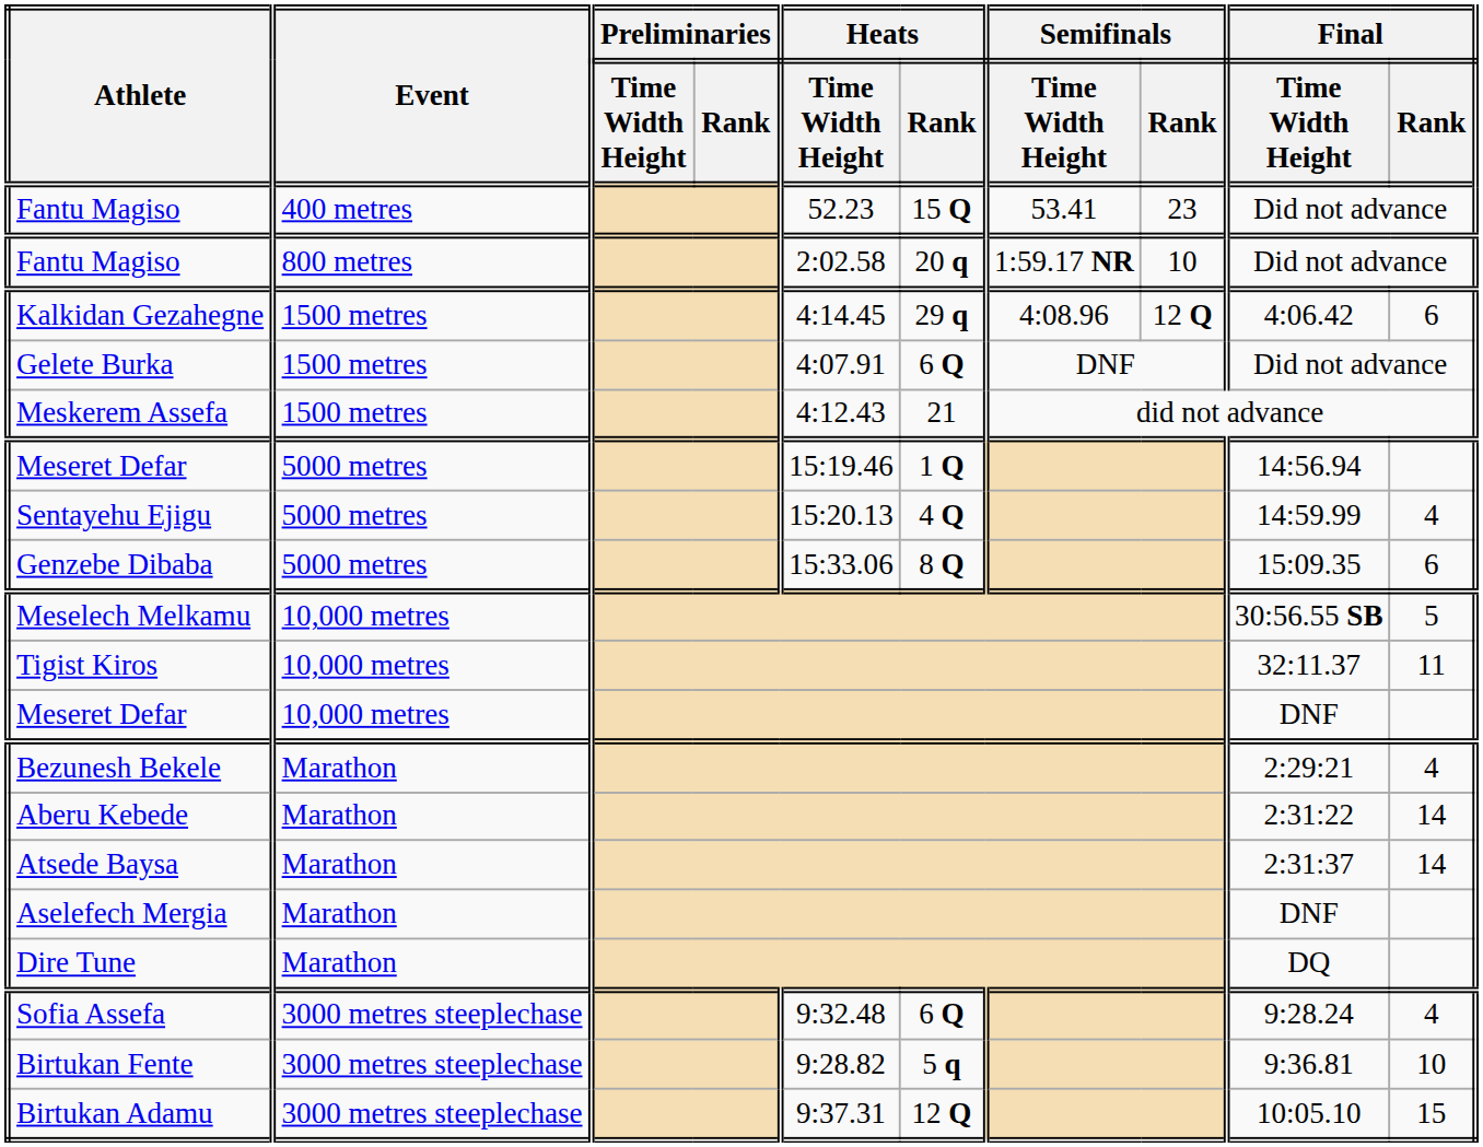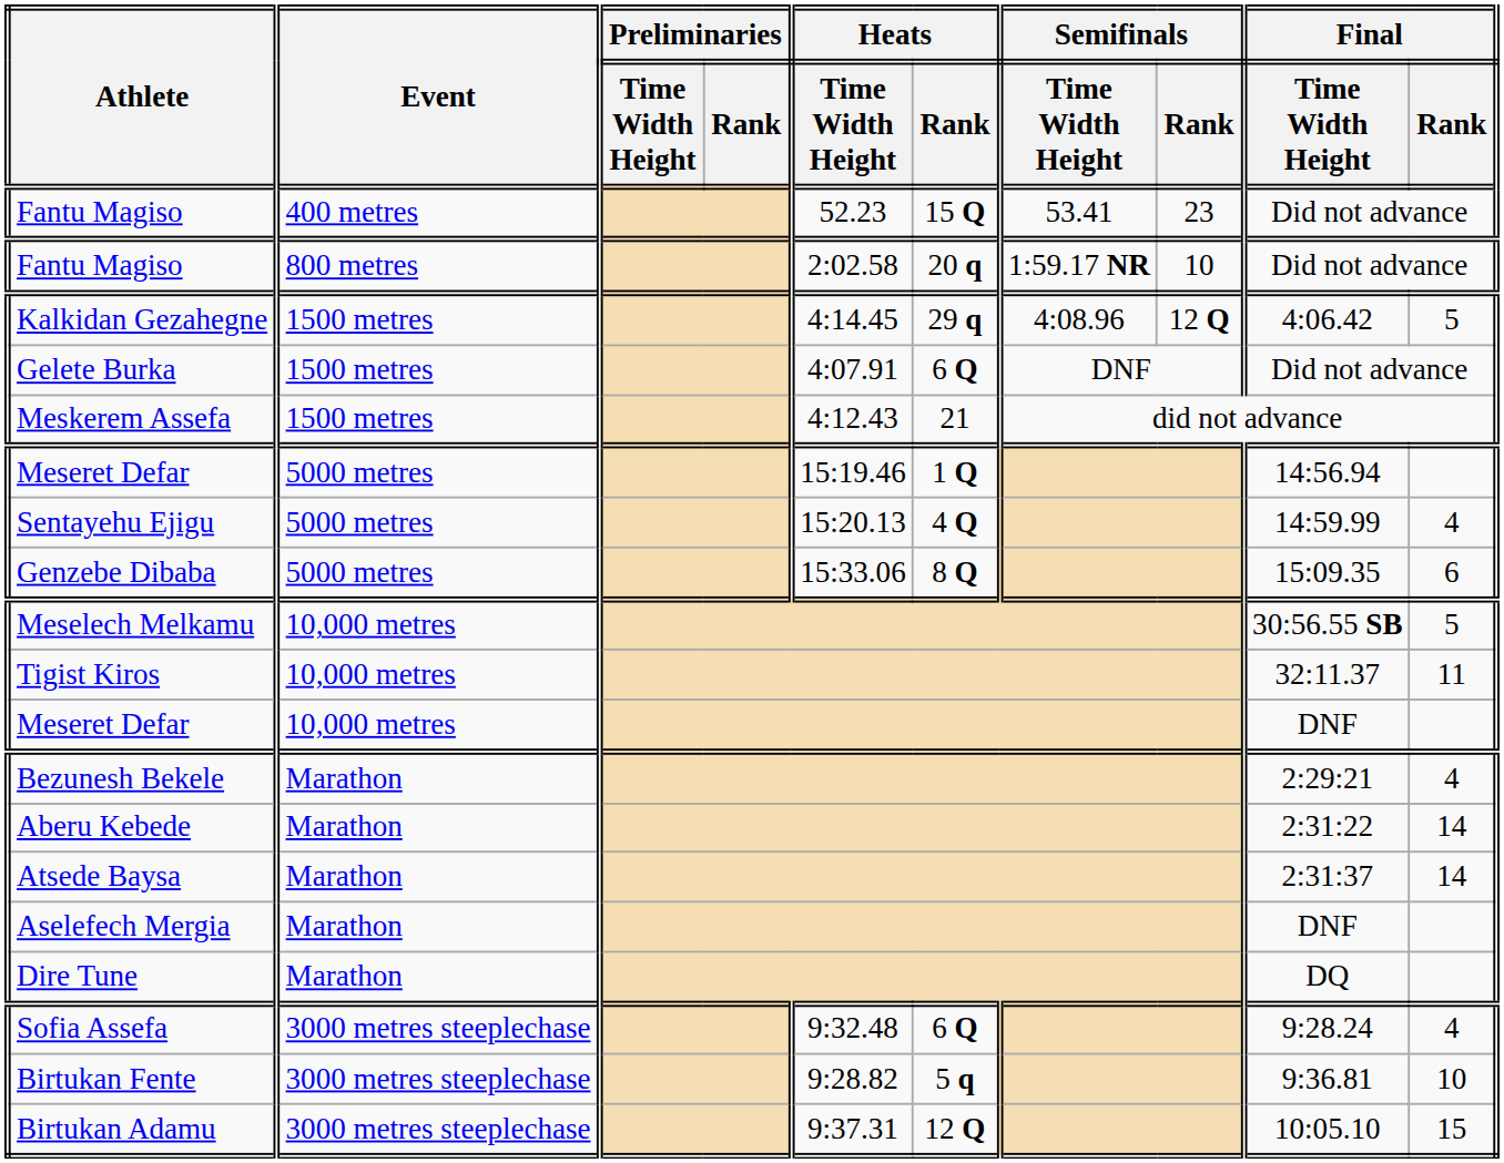 <table class=wikitable style="font-size:90%; border: double;">
 <tr>
 <th rowspan="2" style="border-right:double">Athlete</th>
 <th rowspan="2" style="border-right:double">Event</th>
 <th colspan="2" style="border-right:double; border-bottom:double;">Preliminaries</th>
 <th colspan="2" style="border-right:double; border-bottom:double;">Heats</th>
 <th colspan="2" style="border-right:double; border-bottom:double;">Semifinals</th>
 <th colspan="2" style="border-right:double; border-bottom:double;">Final</th>
 </tr>
 <tr>
 <th>Time<br>Width<br>Height</th>
 <th style="border-right:double">Rank</th>
 <th>Time<br>Width<br>Height</th>
 <th style="border-right:double">Rank</th>
 <th>Time<br>Width<br>Height</th>
 <th style="border-right:double">Rank</th>
 <th>Time<br>Width<br>Height</th>
 <th style="border-right:double">Rank</th>
 </tr>
 <tr style="border-top: double;">
 <td style="border-right:double"><a href='#'>Fantu Magiso</a></td>
 <td style="border-right:double"><a href='#'>400 metres</a></td>
 <td style="border-right:double" colspan= 2 bgcolor="wheat"></td>
 <td align=center>52.23</td>
 <td align=center style="border-right:double">15 <strong>Q</strong></td>
 <td align=center>53.41</td>
 <td align=center style="border-right:double">23</td>
 <td colspan="2" align=center>Did not advance</td>
 </tr>
 <tr style="border-top: double;">
 <td style="border-right:double"><a href='#'>Fantu Magiso</a></td>
 <td style="border-right:double"><a href='#'>800 metres</a></td>
 <td style="border-right:double" colspan= 2 bgcolor="wheat"></td>
 <td align=center>2:02.58</td>
 <td align=center style="border-right:double">20 <strong>q</strong></td>
 <td align=center>1:59.17 <strong>NR</strong></td>
 <td align=center style="border-right:double">10</td>
 <td colspan="2" align=center>Did not advance</td>
 </tr>
 <tr style="border-top: double;">
 <td style="border-right:double"><a href='#'>Kalkidan Gezahegne</a></td>
 <td style="border-right:double"><a href='#'>1500 metres</a></td>
 <td style="border-right:double" colspan= 2 bgcolor="wheat"></td>
 <td align=center>4:14.45</td>
 <td style="border-right:double" align=center>29 <strong>q</strong></td>
 <td align=center>4:08.96</td>
 <td style="border-right:double" align=center>12 <strong>Q</strong></td>
 <td align=center>4:06.42</td>
-<td align=center>6</td>
+<td align=center>5</td>
 </tr>
 <tr>
 <td style="border-right:double"><a href='#'>Gelete Burka</a></td>
 <td style="border-right:double"><a href='#'>1500 metres</a></td>
 <td style="border-right:double" colspan= 2 bgcolor="wheat"></td>
 <td align=center>4:07.91</td>
 <td style="border-right:double" align=center>6 <strong>Q</strong></td>
 <td colspan=2 align=center style="border-right:double">DNF</td>
 <td colspan=2 align=center>Did not advance</td>
 </tr>
 <tr>
 <td style="border-right:double"><a href='#'>Meskerem Assefa</a></td>
 <td style="border-right:double"><a href='#'>1500 metres</a></td>
 <td style="border-right:double" colspan= 2 bgcolor="wheat"></td>
 <td align=center>4:12.43</td>
 <td style="border-right:double" align=center>21</td>
 <td align=center colspan=4>did not advance</td>
 </tr>
 <tr style="border-top: double;">
 <td style="border-right:double"><a href='#'>Meseret Defar</a></td>
 <td style="border-right:double"><a href='#'>5000 metres</a></td>
 <td style="border-right:double" colspan= 2 bgcolor="wheat"></td>
 <td align=center>15:19.46</td>
 <td style="border-right:double" align=center>1 <strong>Q</strong></td>
 <td style="border-right:double" colspan= 2 bgcolor="wheat"></td>
 <td align=center>14:56.94</td>
 <td align=center></td>
 </tr>
 <tr>
 <td style="border-right:double"><a href='#'>Sentayehu Ejigu</a></td>
 <td style="border-right:double"><a href='#'>5000 metres</a></td>
 <td style="border-right:double" colspan= 2 bgcolor="wheat"></td>
 <td align=center>15:20.13</td>
 <td style="border-right:double" align=center>4 <strong>Q</strong></td>
 <td style="border-right:double" colspan= 2 bgcolor="wheat"></td>
 <td align=center>14:59.99</td>
 <td align=center>4</td>
 </tr>
 <tr>
 <td style="border-right:double"><a href='#'>Genzebe Dibaba</a></td>
 <td style="border-right:double"><a href='#'>5000 metres</a></td>
 <td style="border-right:double" colspan= 2 bgcolor="wheat"></td>
 <td align=center>15:33.06</td>
 <td style="border-right:double" align=center>8 <strong>Q</strong></td>
 <td style="border-right:double" colspan= 2 bgcolor="wheat"></td>
 <td align=center>15:09.35</td>
 <td align=center>6</td>
 </tr>
 <tr style="border-top: double;">
 <td style="border-right:double"><a href='#'>Meselech Melkamu</a></td>
 <td style="border-right:double"><a href='#'>10,000 metres</a></td>
 <td style="border-right:double" colspan= 6 bgcolor="wheat"></td>
 <td align=center>30:56.55 <strong>SB</strong></td>
 <td align=center>5</td>
 </tr>
 <tr>
 <td style="border-right:double"><a href='#'>Tigist Kiros</a></td>
 <td style="border-right:double"><a href='#'>10,000 metres</a></td>
 <td style="border-right:double" colspan= 6 bgcolor="wheat"></td>
 <td align=center>32:11.37</td>
 <td align=center>11</td>
 </tr>
 <tr>
 <td style="border-right:double"><a href='#'>Meseret Defar</a></td>
 <td style="border-right:double"><a href='#'>10,000 metres</a></td>
 <td style="border-right:double" colspan= 6 bgcolor="wheat"></td>
 <td align=center>DNF</td>
 <td></td>
 </tr>
 <tr style="border-top: double;">
 <td style="border-right:double"><a href='#'>Bezunesh Bekele</a></td>
 <td style="border-right:double"><a href='#'>Marathon</a></td>
 <td style="border-right:double" colspan= 6 bgcolor="wheat"></td>
 <td align=center>2:29:21</td>
 <td align=center>4</td>
 </tr>
 <tr>
 <td style="border-right:double"><a href='#'>Aberu Kebede</a></td>
 <td style="border-right:double"><a href='#'>Marathon</a></td>
 <td style="border-right:double" colspan= 6 bgcolor="wheat"></td>
 <td align=center>2:31:22</td>
 <td align=center>14</td>
 </tr>
 <tr>
 <td style="border-right:double"><a href='#'>Atsede Baysa</a></td>
 <td style="border-right:double"><a href='#'>Marathon</a></td>
 <td style="border-right:double" colspan= 6 bgcolor="wheat"></td>
 <td align=center>2:31:37</td>
 <td align=center>14</td>
 </tr>
 <tr>
 <td style="border-right:double"><a href='#'>Aselefech Mergia</a></td>
 <td style="border-right:double"><a href='#'>Marathon</a></td>
 <td style="border-right:double" colspan= 6 bgcolor="wheat"></td>
 <td align=center>DNF</td>
 <td></td>
 </tr>
 <tr>
 <td style="border-right:double"><a href='#'>Dire Tune</a></td>
 <td style="border-right:double"><a href='#'>Marathon</a></td>
 <td style="border-right:double" colspan= 6 bgcolor="wheat"></td>
 <td align=center>DQ</td>
 <td></td>
 </tr>
 <tr style="border-top: double;">
 <td style="border-right:double"><a href='#'>Sofia Assefa</a></td>
 <td style="border-right:double"><a href='#'>3000 metres steeplechase</a></td>
 <td style="border-right:double" colspan= 2 bgcolor="wheat"></td>
 <td align=center>9:32.48</td>
 <td align=center style="border-right:double">6 <strong>Q</strong></td>
 <td style="border-right:double" colspan= 2 bgcolor="wheat"></td>
 <td align=center>9:28.24</td>
 <td align=center>4</td>
 </tr>
 <tr>
 <td style="border-right:double"><a href='#'>Birtukan Fente</a></td>
 <td style="border-right:double"><a href='#'>3000 metres steeplechase</a></td>
 <td style="border-right:double" colspan= 2 bgcolor="wheat"></td>
 <td align=center>9:28.82</td>
 <td align=center style="border-right:double">5 <strong>q</strong></td>
 <td style="border-right:double" colspan= 2 bgcolor="wheat"></td>
 <td align=center>9:36.81</td>
 <td align=center>10</td>
 </tr>
 <tr>
 <td style="border-right:double"><a href='#'>Birtukan Adamu</a></td>
 <td style="border-right:double"><a href='#'>3000 metres steeplechase</a></td>
 <td style="border-right:double" colspan= 2 bgcolor="wheat"></td>
 <td align=center>9:37.31</td>
 <td align=center style="border-right:double">12 <strong>Q</strong></td>
 <td style="border-right:double" colspan= 2 bgcolor="wheat"></td>
 <td align=center>10:05.10</td>
 <td align=center>15</td>
 </tr>
 </table>
